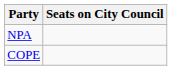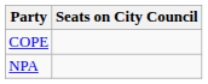 <table class="wikitable sortable">
 <tr>
 <th>Party</th>
 <th>Seats on City Council</th>
 </tr>
 <tr>
+<td><a href='#'>COPE</a></td>
+<td></td>
+</tr>
+<tr>
 <td><a href='#'>NPA</a></td>
 <td></td>
 </tr>
-<tr>
-<td><a href='#'>COPE</a></td>
-<td></td>
-</tr>
 </table>
